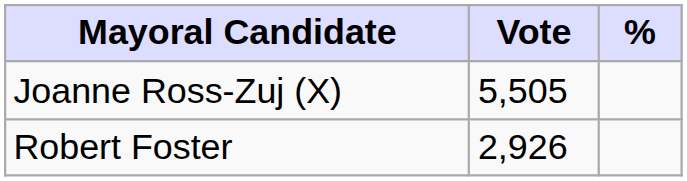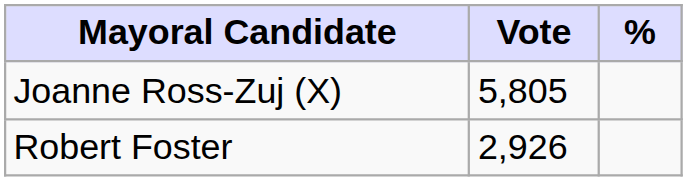 <table class="wikitable">
 <tr>
 <th style="background:#ddf; width:200px;">Mayoral Candidate </th>
 <th style="background:#ddf; width:50px;">Vote</th>
 <th style="background:#ddf; width:30px;">%</th>
 </tr>
 <tr>
 <td>Joanne Ross-Zuj (X)</td>
-<td>5,505</td>
+<td>5,805</td>
 <td></td>
 </tr>
 <tr>
 <td>Robert Foster</td>
 <td>2,926</td>
 <td></td>
 </tr>
 </table>
